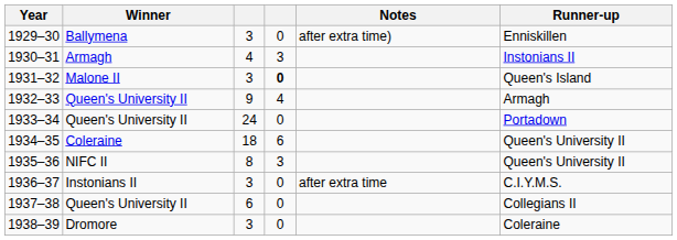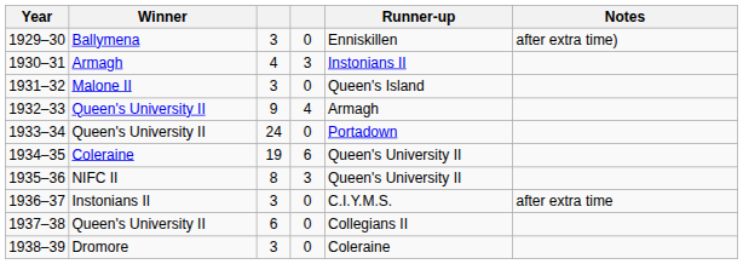 <table class="wikitable">
 <tr>
 <th>Year</th>
 <th>Winner</th>
 <th></th>
 <th></th>
+<th>Runner-up</th>
 <th>Notes</th>
-<th>Runner-up</th>
 </tr>
 <tr>
 <td align="center">1929–30</td>
 <td width=200><a href='#'>Ballymena</a></td>
 <td width=30 align="center">3</td>
 <td width=30 align="center">0</td>
+<td width=200>Enniskillen</td>
 <td width=240>after extra time)</td>
-<td width=200>Enniskillen</td>
 </tr>
 <tr>
 <td align="center">1930–31</td>
 <td><a href='#'>Armagh</a></td>
 <td align="center">4</td>
 <td align="center">3</td>
+<td><a href='#'>Instonians II</a></td>
 <td></td>
-<td><a href='#'>Instonians II</a></td>
 </tr>
 <tr>
 <td align="center">1931–32</td>
 <td><a href='#'>Malone II</a></td>
 <td align="center">3</td>
-<td align="center"><strong>0</strong></td>
+<td align="center">0</td>
+<td>Queen's Island</td>
 <td></td>
-<td>Queen's Island</td>
 </tr>
 <tr>
 <td align="center">1932–33</td>
 <td><a href='#'>Queen's University II</a></td>
 <td align="center">9</td>
 <td align="center">4</td>
+<td>Armagh</td>
 <td></td>
-<td>Armagh</td>
 </tr>
 <tr>
 <td align="center">1933–34</td>
 <td>Queen's University II</td>
 <td align="center">24</td>
 <td align="center">0</td>
+<td><a href='#'>Portadown</a></td>
 <td></td>
-<td><a href='#'>Portadown</a></td>
 </tr>
 <tr>
 <td align="center">1934–35</td>
 <td><a href='#'>Coleraine</a></td>
-<td align="center">18</td>
+<td align="center">19</td>
 <td align="center">6</td>
+<td>Queen's University II</td>
 <td></td>
-<td>Queen's University II</td>
 </tr>
 <tr>
 <td align="center">1935–36</td>
 <td>NIFC II</td>
 <td align="center">8</td>
 <td align="center">3</td>
+<td>Queen's University II</td>
 <td></td>
-<td>Queen's University II</td>
 </tr>
 <tr>
 <td align="center">1936–37</td>
 <td>Instonians II</td>
 <td align="center">3</td>
 <td align="center">0</td>
+<td>C.I.Y.M.S.</td>
 <td>after extra time</td>
-<td>C.I.Y.M.S.</td>
 </tr>
 <tr>
 <td align="center">1937–38</td>
 <td>Queen's University II</td>
 <td align="center">6</td>
 <td align="center">0</td>
+<td>Collegians II</td>
 <td></td>
-<td>Collegians II</td>
 </tr>
 <tr>
 <td align="center">1938–39</td>
 <td>Dromore</td>
 <td align="center">3</td>
 <td align="center">0</td>
+<td>Coleraine</td>
 <td></td>
-<td>Coleraine</td>
 </tr>
 </table>
